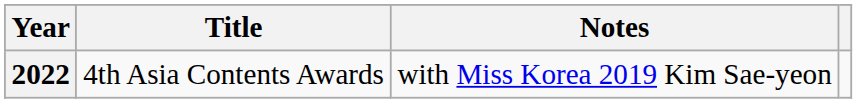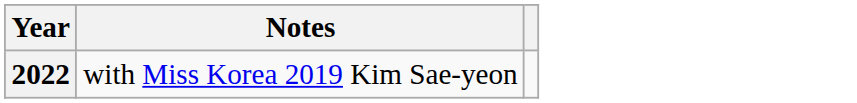 <table class="wikitable plainrowheaders">
 <tr>
 <th scope="col">Year</th>
-<th scope="col">Title</th>
 <th scope="col">Notes</th>
 <th scope="col" class="unsortable"></th>
 </tr>
 <tr>
 <th scope="row">2022</th>
-<td>4th Asia Contents Awards</td>
 <td>with <a href='#'>Miss Korea 2019</a> Kim Sae-yeon</td>
 <td></td>
 </tr>
 </table>
